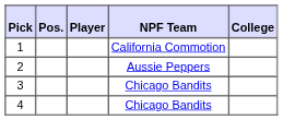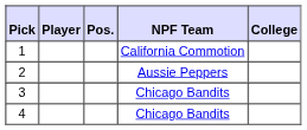 <table border="1" cellpadding="3" cellspacing="0" style="text-align:center;">
 <tr>
 <th style="background:#ddf;"><br>Pick</th>
+<th style="background:#ddf;"><br>Player</th>
 <th style="background:#ddf;"><br>Pos.</th>
-<th style="background:#ddf;"><br>Player</th>
 <th style="background:#ddf;"><br>NPF Team</th>
 <th style="background:#ddf;"><br>College</th>
 </tr>
 <tr>
 <td>1</td>
 <td></td>
 <td></td>
 <td><a href='#'>California Commotion</a></td>
 <td></td>
 </tr>
 <tr>
 <td>2</td>
 <td></td>
 <td></td>
 <td><a href='#'>Aussie Peppers</a></td>
 <td></td>
 </tr>
 <tr>
 <td>3</td>
 <td></td>
 <td></td>
 <td><a href='#'>Chicago Bandits</a></td>
 <td></td>
 </tr>
 <tr>
 <td>4</td>
 <td></td>
 <td></td>
 <td><a href='#'>Chicago Bandits</a></td>
 <td></td>
 </tr>
 </table>
